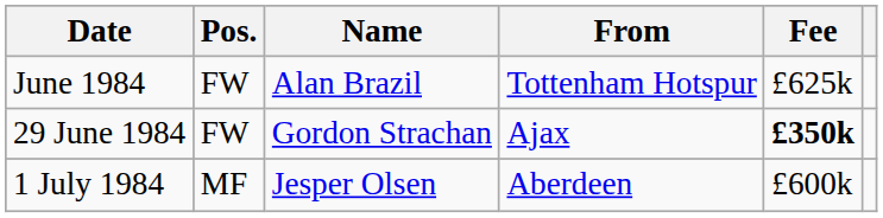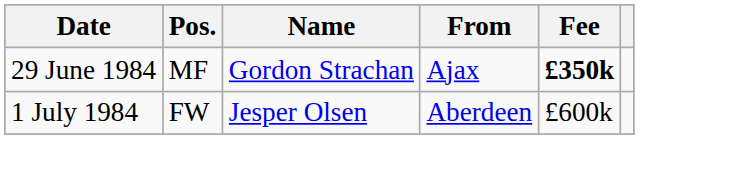 <table class="wikitable">
 <tr>
 <th>Date</th>
 <th>Pos.</th>
 <th>Name</th>
 <th>From</th>
 <th>Fee</th>
 <th></th>
 </tr>
 <tr>
-<td>June 1984</td>
-<td>FW</td>
-<td> <a href='#'>Alan Brazil</a></td>
-<td><a href='#'>Tottenham Hotspur</a></td>
-<td>£625k</td>
-<td></td>
-</tr>
-<tr>
 <td>29 June 1984</td>
-<td>FW</td>
+<td>MF</td>
 <td> <a href='#'>Gordon Strachan</a></td>
 <td> <a href='#'>Ajax</a></td>
 <td><strong>£350k</strong></td>
 <td></td>
 </tr>
 <tr>
 <td>1 July 1984</td>
-<td>MF</td>
+<td>FW</td>
 <td> <a href='#'>Jesper Olsen</a></td>
 <td> <a href='#'>Aberdeen</a></td>
 <td>£600k</td>
 <td></td>
 </tr>
 </table>
